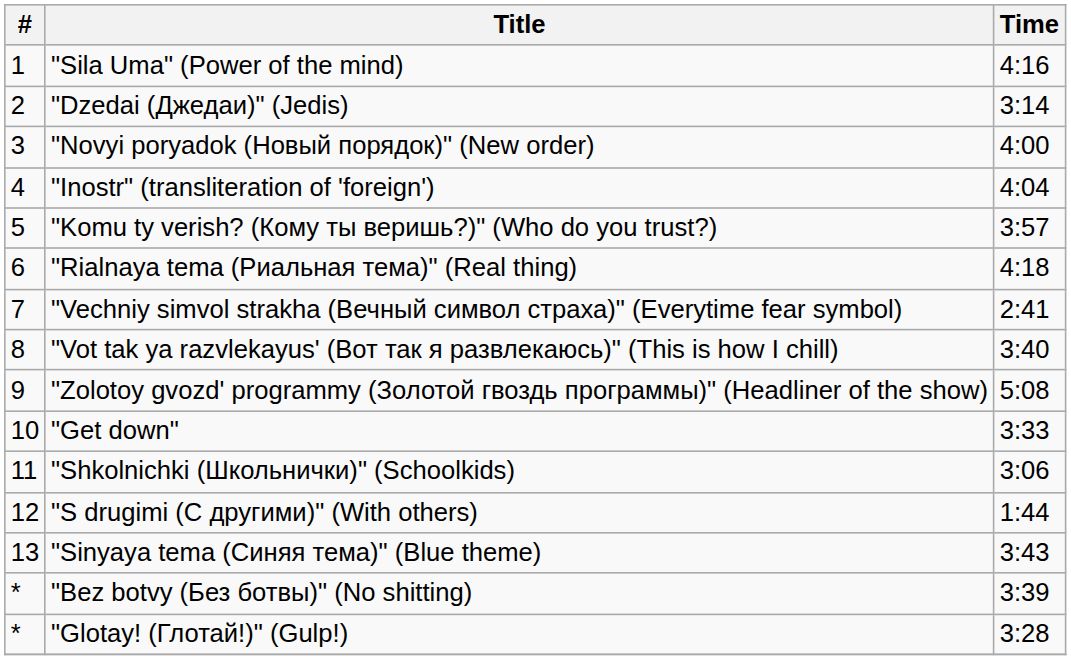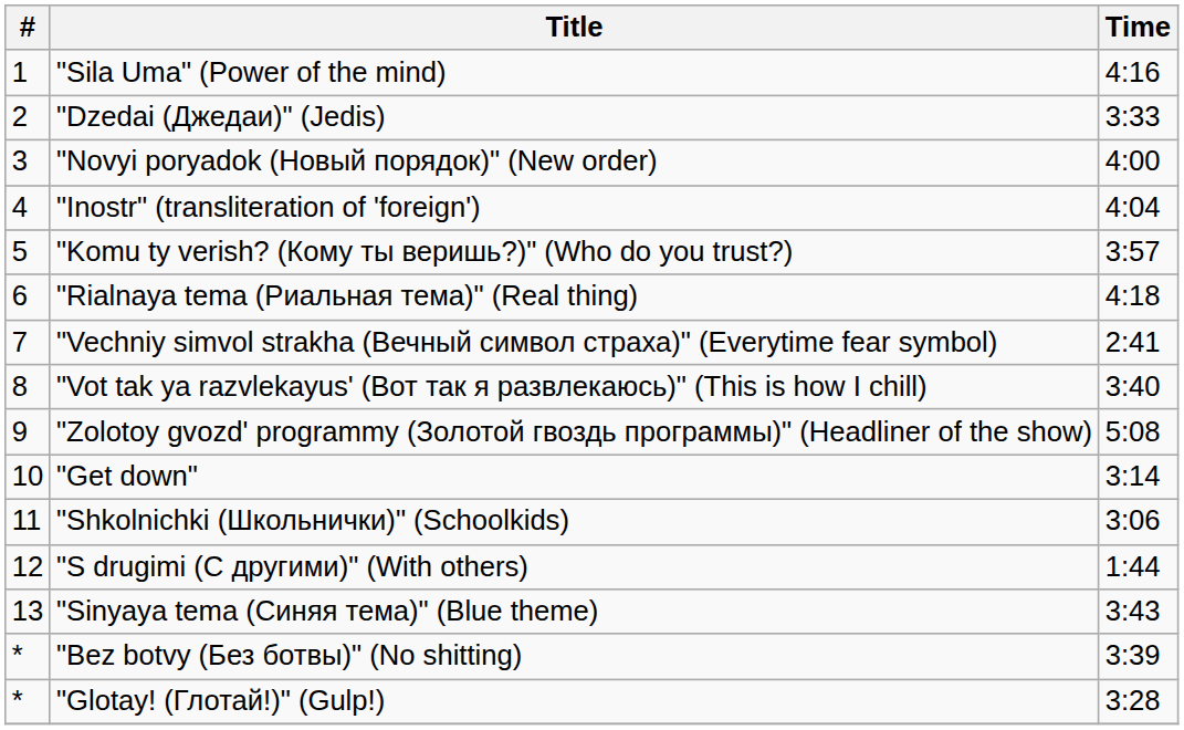 <table class="wikitable">
 <tr>
 <th align="center">#</th>
 <th align="center">Title</th>
 <th align="center">Time</th>
 </tr>
 <tr>
 <td>1</td>
 <td>"Sila Uma" (Power of the mind)</td>
 <td>4:16</td>
 </tr>
 <tr>
 <td>2</td>
 <td>"Dzedai (Джедаи)" (Jedis)</td>
-<td>3:14</td>
+<td>3:33</td>
 </tr>
 <tr>
 <td>3</td>
 <td>"Novyi poryadok (Новый порядок)" (New order)</td>
 <td>4:00</td>
 </tr>
 <tr>
 <td>4</td>
 <td>"Inostr" (transliteration of 'foreign')</td>
 <td>4:04</td>
 </tr>
 <tr>
 <td>5</td>
 <td>"Komu ty verish? (Кому ты веришь?)" (Who do you trust?)</td>
 <td>3:57</td>
 </tr>
 <tr>
 <td>6</td>
 <td>"Rialnaya tema (Риальная тема)" (Real thing)</td>
 <td>4:18</td>
 </tr>
 <tr>
 <td>7</td>
 <td>"Vechniy simvol strakha (Вечный символ страха)" (Everytime fear symbol)</td>
 <td>2:41</td>
 </tr>
 <tr>
 <td>8</td>
 <td>"Vot tak ya razvlekayus' (Вот так я развлекаюсь)" (This is how I chill)</td>
 <td>3:40</td>
 </tr>
 <tr>
 <td>9</td>
 <td>"Zolotoy gvozd' programmy (Золотой гвоздь программы)" (Headliner of the show)</td>
 <td>5:08</td>
 </tr>
 <tr>
 <td>10</td>
 <td>"Get down"</td>
-<td>3:33</td>
+<td>3:14</td>
 </tr>
 <tr>
 <td>11</td>
 <td>"Shkolnichki (Школьнички)" (Schoolkids)</td>
 <td>3:06</td>
 </tr>
 <tr>
 <td>12</td>
 <td>"S drugimi (С другими)" (With others)</td>
 <td>1:44</td>
 </tr>
 <tr>
 <td>13</td>
 <td>"Sinyaya tema (Синяя тема)" (Blue theme)</td>
 <td>3:43</td>
 </tr>
 <tr>
 <td>*</td>
 <td>"Bez botvy (Без ботвы)" (No shitting)</td>
 <td>3:39</td>
 </tr>
 <tr>
 <td>*</td>
 <td>"Glotay! (Глотай!)" (Gulp!)</td>
 <td>3:28</td>
 </tr>
 <tr>
 </tr>
 </table>
